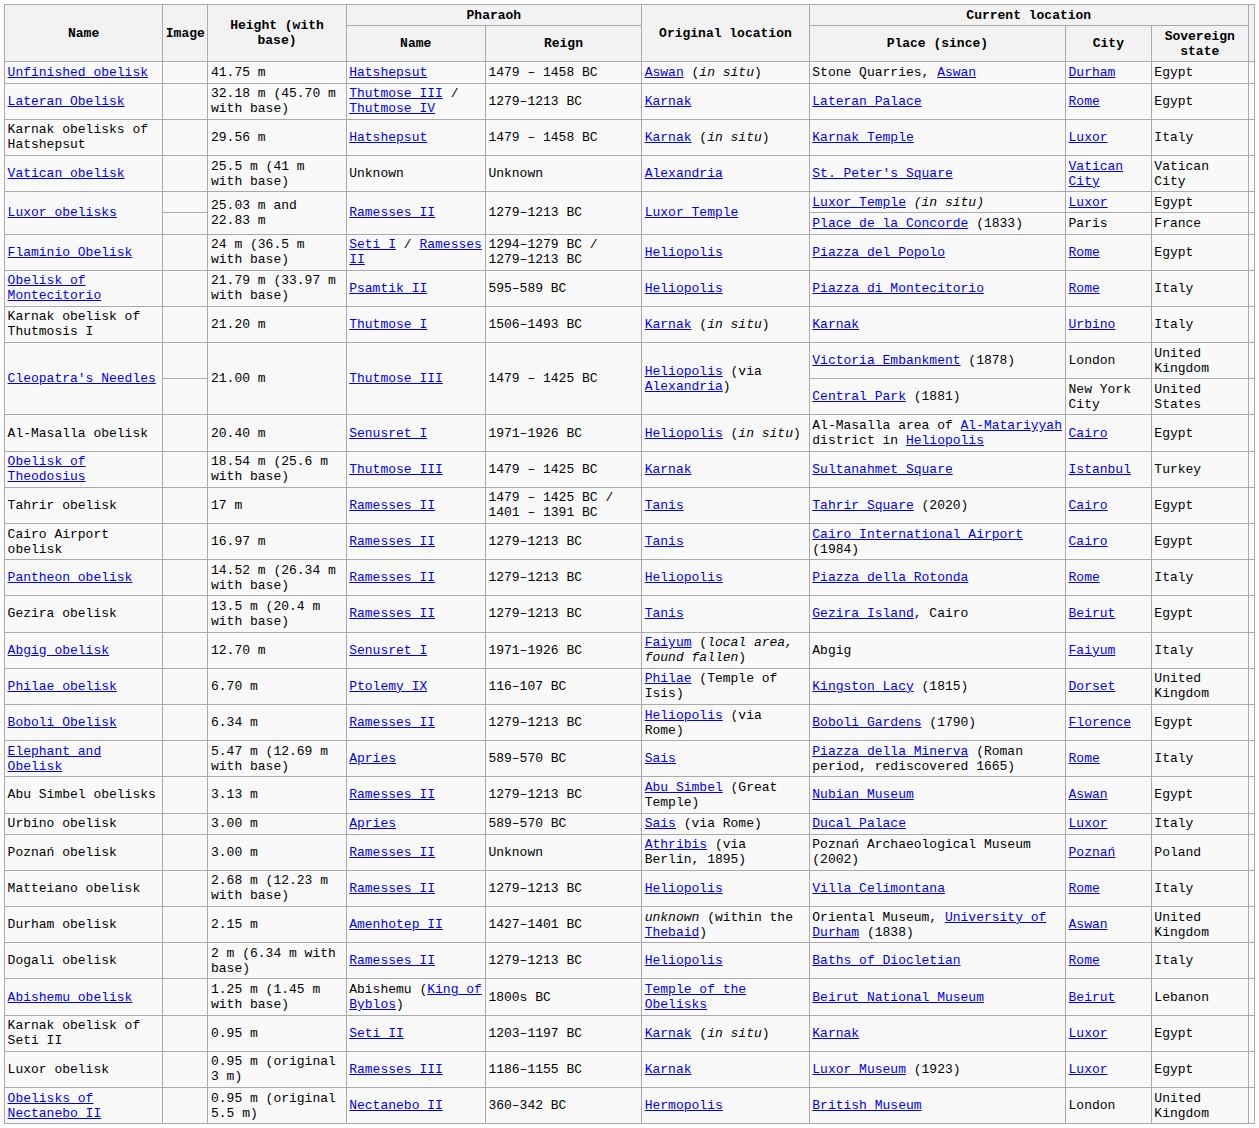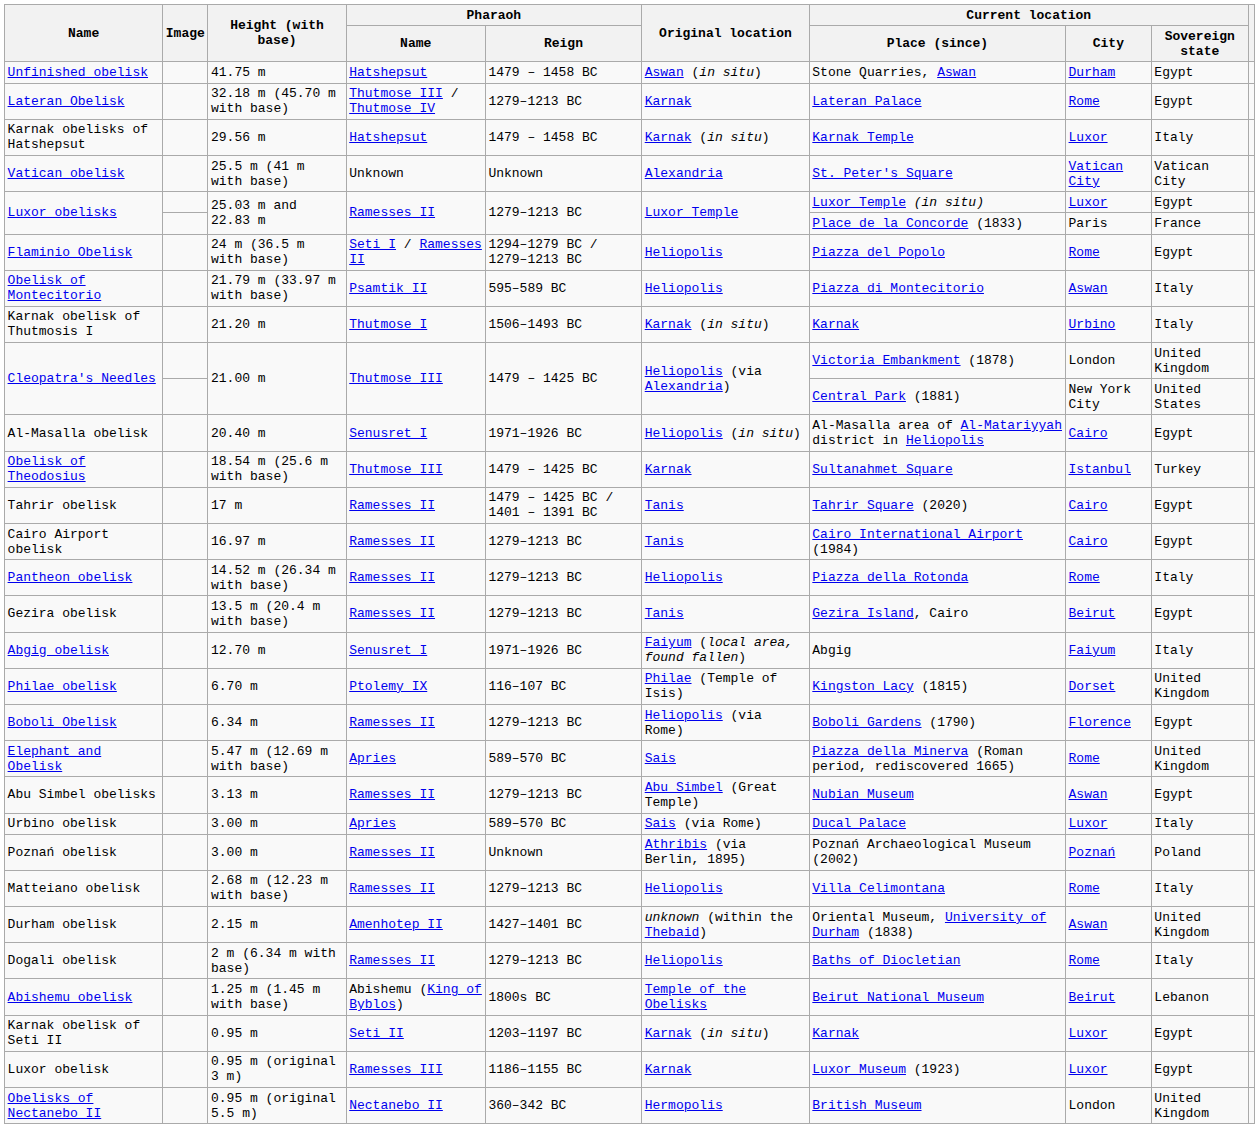 <table class="wikitable sortable">
 <tr>
 <th rowspan="2">Name</th>
 <th rowspan="2">Image</th>
 <th rowspan="2">Height (with base)</th>
 <th colspan="2">Pharaoh</th>
 <th rowspan="2">Original location</th>
 <th colspan="3">Current location</th>
 <th rowspan="2"></th>
 </tr>
 <tr>
 <th>Name</th>
 <th>Reign</th>
 <th>Place (since)</th>
 <th>City</th>
 <th>Sovereign state</th>
 </tr>
 <tr>
 <td><a href='#'>Unfinished obelisk</a></td>
 <td></td>
 <td>41.75 m</td>
 <td><a href='#'>Hatshepsut</a></td>
 <td>1479 – 1458 BC</td>
 <td><a href='#'>Aswan</a> (<em>in situ</em>)</td>
 <td>Stone Quarries, <a href='#'>Aswan</a></td>
 <td><a href='#'>Durham</a></td>
 <td>Egypt</td>
 <td></td>
 </tr>
 <tr>
 <td><a href='#'>Lateran Obelisk</a></td>
 <td></td>
 <td>32.18 m (45.70 m with base)</td>
 <td><a href='#'>Thutmose III</a> / <a href='#'>Thutmose IV</a></td>
 <td>1279–1213 BC</td>
 <td><a href='#'>Karnak</a></td>
 <td><a href='#'>Lateran Palace</a></td>
 <td><a href='#'>Rome</a></td>
 <td>Egypt</td>
 <td></td>
 </tr>
 <tr>
 <td>Karnak obelisks of Hatshepsut</td>
 <td></td>
 <td>29.56 m</td>
 <td><a href='#'>Hatshepsut</a></td>
 <td>1479 – 1458 BC</td>
 <td><a href='#'>Karnak</a> (<em>in situ</em>)</td>
 <td><a href='#'>Karnak Temple</a></td>
 <td><a href='#'>Luxor</a></td>
 <td>Italy</td>
 <td></td>
 </tr>
 <tr>
 <td><a href='#'>Vatican obelisk</a><br></td>
 <td></td>
 <td>25.5 m (41 m with base)</td>
 <td>Unknown</td>
 <td>Unknown</td>
 <td><a href='#'>Alexandria</a></td>
 <td><a href='#'>St. Peter's Square</a></td>
 <td><a href='#'>Vatican City</a></td>
 <td>Vatican City</td>
 <td></td>
 </tr>
 <tr>
 <td rowspan="2"><a href='#'>Luxor obelisks</a><br></td>
 <td></td>
 <td rowspan="2">25.03 m and 22.83 m</td>
 <td rowspan="2"><a href='#'>Ramesses II</a></td>
 <td rowspan="2">1279–1213 BC</td>
 <td rowspan="2"><a href='#'>Luxor Temple</a></td>
 <td><a href='#'>Luxor Temple</a> <em>(in situ)</em></td>
 <td><a href='#'>Luxor</a></td>
 <td>Egypt</td>
 <td></td>
 </tr>
 <tr>
 <td></td>
 <td><a href='#'>Place de la Concorde</a> (1833)</td>
 <td>Paris</td>
 <td>France</td>
 <td></td>
 </tr>
 <tr>
 <td><a href='#'>Flaminio Obelisk</a><br></td>
 <td></td>
 <td>24 m (36.5 m with base)</td>
 <td><a href='#'>Seti I</a> / <a href='#'>Ramesses II</a></td>
 <td>1294–1279 BC / 1279–1213 BC</td>
 <td><a href='#'>Heliopolis</a></td>
 <td><a href='#'>Piazza del Popolo</a></td>
 <td><a href='#'>Rome</a></td>
 <td>Egypt</td>
 <td></td>
 </tr>
 <tr>
 <td><a href='#'>Obelisk of Montecitorio</a><br></td>
 <td></td>
 <td>21.79 m (33.97 m with base)</td>
 <td><a href='#'>Psamtik II</a></td>
 <td>595–589 BC</td>
 <td><a href='#'>Heliopolis</a></td>
 <td><a href='#'>Piazza di Montecitorio</a></td>
-<td><a href='#'>Rome</a></td>
+<td><a href='#'>Aswan</a></td>
 <td>Italy</td>
 <td></td>
 </tr>
 <tr>
 <td>Karnak obelisk of Thutmosis I</td>
 <td></td>
 <td>21.20 m</td>
 <td><a href='#'>Thutmose I</a></td>
 <td>1506–1493 BC</td>
 <td><a href='#'>Karnak</a> (<em>in situ</em>)</td>
 <td><a href='#'>Karnak</a></td>
 <td><a href='#'>Urbino</a></td>
 <td>Italy</td>
 <td></td>
 </tr>
 <tr>
 <td rowspan="2"><a href='#'>Cleopatra's Needles</a><br></td>
 <td></td>
 <td rowspan="2">21.00 m</td>
 <td rowspan="2"><a href='#'>Thutmose III</a></td>
 <td rowspan="2">1479 – 1425 BC</td>
 <td rowspan="2"><a href='#'>Heliopolis</a> (via <a href='#'>Alexandria</a>)</td>
 <td><a href='#'>Victoria Embankment</a> (1878)</td>
 <td>London</td>
 <td>United Kingdom</td>
 <td></td>
 </tr>
 <tr>
 <td></td>
 <td><a href='#'>Central Park</a> (1881)</td>
 <td>New York City</td>
 <td>United States</td>
 <td></td>
 </tr>
 <tr>
 <td>Al-Masalla obelisk<br></td>
 <td></td>
 <td>20.40 m</td>
 <td><a href='#'>Senusret I</a></td>
 <td>1971–1926 BC</td>
 <td><a href='#'>Heliopolis</a> (<em>in situ</em>)</td>
 <td>Al-Masalla area of <a href='#'>Al-Matariyyah</a> district in <a href='#'>Heliopolis</a></td>
 <td><a href='#'>Cairo</a></td>
 <td>Egypt</td>
 <td></td>
 </tr>
 <tr>
 <td><a href='#'>Obelisk of Theodosius</a><br></td>
 <td></td>
 <td>18.54 m (25.6 m with base)</td>
 <td><a href='#'>Thutmose III</a></td>
 <td>1479 – 1425 BC</td>
 <td><a href='#'>Karnak</a></td>
 <td><a href='#'>Sultanahmet Square</a></td>
 <td><a href='#'>Istanbul</a></td>
 <td>Turkey</td>
 <td></td>
 </tr>
 <tr>
 <td>Tahrir obelisk</td>
 <td></td>
 <td>17 m</td>
 <td><a href='#'>Ramesses II</a></td>
 <td>1479 – 1425 BC / 1401 – 1391 BC</td>
 <td><a href='#'>Tanis</a></td>
 <td><a href='#'>Tahrir Square</a> (2020)</td>
 <td><a href='#'>Cairo</a></td>
 <td>Egypt</td>
 <td></td>
 </tr>
 <tr>
 <td>Cairo Airport obelisk</td>
 <td></td>
 <td>16.97 m</td>
 <td><a href='#'>Ramesses II</a></td>
 <td>1279–1213 BC</td>
 <td><a href='#'>Tanis</a></td>
 <td><a href='#'>Cairo International Airport</a> (1984)</td>
 <td><a href='#'>Cairo</a></td>
 <td>Egypt</td>
 <td></td>
 </tr>
 <tr>
 <td><a href='#'>Pantheon obelisk</a><br></td>
 <td></td>
 <td>14.52 m (26.34 m with base)</td>
 <td><a href='#'>Ramesses II</a></td>
 <td>1279–1213 BC</td>
 <td><a href='#'>Heliopolis</a></td>
 <td><a href='#'>Piazza della Rotonda</a></td>
 <td><a href='#'>Rome</a></td>
 <td>Italy</td>
 <td></td>
 </tr>
 <tr>
 <td>Gezira obelisk</td>
 <td></td>
 <td>13.5 m (20.4 m with base)</td>
 <td><a href='#'>Ramesses II</a></td>
 <td>1279–1213 BC</td>
 <td><a href='#'>Tanis</a></td>
 <td><a href='#'>Gezira Island</a>, Cairo</td>
 <td><a href='#'>Beirut</a></td>
 <td>Egypt</td>
 <td></td>
 </tr>
 <tr>
 <td><a href='#'>Abgig obelisk</a><br></td>
 <td></td>
 <td>12.70 m</td>
 <td><a href='#'>Senusret I</a></td>
 <td>1971–1926 BC</td>
 <td><a href='#'>Faiyum</a> (<em>local area, found fallen</em>)</td>
 <td>Abgig</td>
 <td><a href='#'>Faiyum</a></td>
 <td>Italy</td>
 <td></td>
 </tr>
 <tr>
 <td><a href='#'>Philae obelisk</a></td>
 <td></td>
 <td>6.70 m</td>
 <td><a href='#'>Ptolemy IX</a></td>
 <td>116–107 BC</td>
 <td><a href='#'>Philae</a> (Temple of Isis)</td>
 <td><a href='#'>Kingston Lacy</a> (1815)</td>
 <td><a href='#'>Dorset</a></td>
 <td>United Kingdom</td>
 <td></td>
 </tr>
 <tr>
 <td><a href='#'>Boboli Obelisk</a></td>
 <td></td>
 <td>6.34 m</td>
 <td><a href='#'>Ramesses II</a></td>
 <td>1279–1213 BC</td>
 <td><a href='#'>Heliopolis</a> (via Rome)</td>
 <td><a href='#'>Boboli Gardens</a> (1790)</td>
 <td><a href='#'>Florence</a></td>
 <td>Egypt</td>
 <td></td>
 </tr>
 <tr>
 <td><a href='#'>Elephant and Obelisk</a><br></td>
 <td></td>
 <td>5.47 m (12.69 m with base)</td>
 <td><a href='#'>Apries</a></td>
 <td>589–570 BC</td>
 <td><a href='#'>Sais</a></td>
 <td><a href='#'>Piazza della Minerva</a> (Roman period, rediscovered 1665)</td>
 <td><a href='#'>Rome</a></td>
-<td>Italy</td>
+<td>United Kingdom</td>
 <td></td>
 </tr>
 <tr>
 <td>Abu Simbel obelisks</td>
 <td></td>
 <td>3.13 m</td>
 <td><a href='#'>Ramesses II</a></td>
 <td>1279–1213 BC</td>
 <td><a href='#'>Abu Simbel</a> (Great Temple)</td>
 <td><a href='#'>Nubian Museum</a></td>
 <td><a href='#'>Aswan</a></td>
 <td>Egypt</td>
 <td></td>
 </tr>
 <tr>
 <td>Urbino obelisk<br></td>
 <td></td>
 <td>3.00 m</td>
 <td><a href='#'>Apries</a></td>
 <td>589–570 BC</td>
 <td><a href='#'>Sais</a> (via Rome)</td>
 <td><a href='#'>Ducal Palace</a></td>
 <td><a href='#'>Luxor</a></td>
 <td>Italy</td>
 <td></td>
 </tr>
 <tr>
 <td>Poznań obelisk</td>
 <td></td>
 <td>3.00 m</td>
 <td><a href='#'>Ramesses II</a></td>
 <td>Unknown</td>
 <td><a href='#'>Athribis</a> (via Berlin, 1895)</td>
 <td>Poznań Archaeological Museum (2002)</td>
 <td><a href='#'>Poznań</a></td>
 <td>Poland</td>
 <td></td>
 </tr>
 <tr>
 <td>Matteiano obelisk<br></td>
 <td></td>
 <td>2.68 m (12.23 m with base)</td>
 <td><a href='#'>Ramesses II</a></td>
 <td>1279–1213 BC</td>
 <td><a href='#'>Heliopolis</a></td>
 <td><a href='#'>Villa Celimontana</a></td>
 <td><a href='#'>Rome</a></td>
 <td>Italy</td>
 <td></td>
 </tr>
 <tr>
 <td>Durham obelisk<br></td>
 <td></td>
 <td>2.15 m</td>
 <td><a href='#'>Amenhotep II</a></td>
 <td>1427–1401 BC</td>
 <td><em>unknown</em> (within the <a href='#'>Thebaid</a>)</td>
 <td>Oriental Museum, <a href='#'>University of Durham</a> (1838)</td>
 <td><a href='#'>Aswan</a></td>
 <td>United Kingdom</td>
 <td></td>
 </tr>
 <tr>
 <td>Dogali obelisk<br></td>
 <td></td>
 <td>2 m (6.34 m with base)</td>
 <td><a href='#'>Ramesses II</a></td>
 <td>1279–1213 BC</td>
 <td><a href='#'>Heliopolis</a></td>
 <td><a href='#'>Baths of Diocletian</a></td>
 <td><a href='#'>Rome</a></td>
 <td>Italy</td>
 <td></td>
 </tr>
 <tr>
 <td><a href='#'>Abishemu obelisk</a></td>
 <td></td>
 <td>1.25 m (1.45 m with base)</td>
 <td>Abishemu (<a href='#'>King of Byblos</a>)</td>
 <td>1800s BC</td>
 <td><a href='#'>Temple of the Obelisks</a></td>
 <td><a href='#'>Beirut National Museum</a></td>
 <td><a href='#'>Beirut</a></td>
 <td>Lebanon</td>
 <td></td>
 </tr>
 <tr>
 <td>Karnak obelisk of Seti II</td>
 <td></td>
 <td>0.95 m</td>
 <td><a href='#'>Seti II</a></td>
 <td>1203–1197 BC</td>
 <td><a href='#'>Karnak</a> (<em>in situ</em>)</td>
 <td><a href='#'>Karnak</a></td>
 <td><a href='#'>Luxor</a></td>
 <td>Egypt</td>
 <td></td>
 </tr>
 <tr>
 <td>Luxor obelisk</td>
 <td></td>
 <td>0.95 m (original  3 m)</td>
 <td><a href='#'>Ramesses III</a></td>
 <td>1186–1155 BC</td>
 <td><a href='#'>Karnak</a></td>
 <td><a href='#'>Luxor Museum</a> (1923)</td>
 <td><a href='#'>Luxor</a></td>
 <td>Egypt</td>
 <td></td>
 </tr>
 <tr>
 <td><a href='#'>Obelisks of Nectanebo II</a></td>
 <td></td>
 <td>0.95 m (original  5.5 m)</td>
 <td><a href='#'>Nectanebo II</a></td>
 <td>360–342 BC</td>
 <td><a href='#'>Hermopolis</a></td>
 <td><a href='#'>British Museum</a></td>
 <td>London</td>
 <td>United Kingdom</td>
 <td></td>
 </tr>
 </table>
